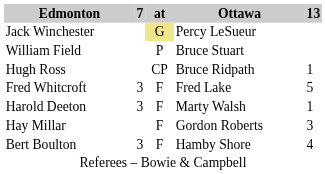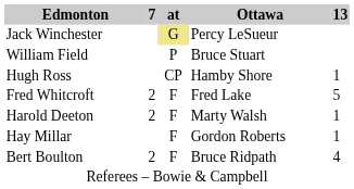 <table cellpadding=2 cellspacing=0 border=0>
 <tr bgcolor=#cccccc>
 <th width=150>Edmonton</th>
 <th>7</th>
 <th width=30>at</th>
 <th width=150>Ottawa</th>
 <th>13</th>
 </tr>
 <tr>
 <td>Jack Winchester</td>
 <td></td>
 <td align=center style="background: khaki;">G</td>
 <td>Percy LeSueur</td>
 <td></td>
 <td></td>
 </tr>
 <tr>
 <td>William Field</td>
 <td></td>
 <td align=center>P</td>
 <td>Bruce Stuart</td>
 <td></td>
 <td></td>
 </tr>
 <tr>
 <td>Hugh Ross</td>
 <td></td>
 <td align=center>CP</td>
-<td>Bruce Ridpath</td>
+<td>Hamby Shore</td>
 <td>1</td>
 <td></td>
 </tr>
 <tr>
 <td>Fred Whitcroft</td>
-<td>3</td>
+<td>2</td>
 <td align=center>F</td>
 <td>Fred Lake</td>
 <td>5</td>
 <td></td>
 </tr>
 <tr>
 <td>Harold Deeton</td>
-<td>3</td>
+<td>2</td>
 <td align=center>F</td>
 <td>Marty Walsh</td>
 <td>1</td>
 <td></td>
 </tr>
 <tr>
 <td>Hay Millar</td>
 <td></td>
 <td align=center>F</td>
 <td>Gordon Roberts</td>
-<td>3</td>
+<td>1</td>
 <td></td>
 </tr>
 <tr>
 <td>Bert Boulton</td>
-<td>3</td>
+<td>2</td>
 <td align=center>F</td>
-<td>Hamby Shore</td>
+<td>Bruce Ridpath</td>
 <td>4</td>
 <td></td>
 </tr>
 <tr>
 <td colspan=5 align=center>Referees – Bowie & Campbell</td>
 </tr>
 </table>
